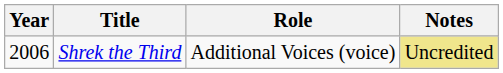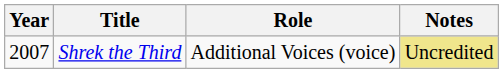 <table class="wikitable sortable">
 <tr>
 <th>Year</th>
 <th>Title</th>
 <th>Role</th>
 <th>Notes</th>
 </tr>
 <tr>
-<td>2006</td>
+<td>2007</td>
 <td><em><a href='#'>Shrek the Third</a></em></td>
 <td>Additional Voices (voice)</td>
 <td style="background: khaki;">Uncredited</td>
 </tr>
 </table>
